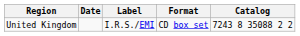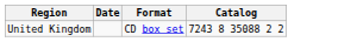 <table class="wikitable">
 <tr>
 <th>Region</th>
 <th>Date</th>
-<th>Label</th>
 <th>Format</th>
 <th>Catalog</th>
 </tr>
 <tr>
 <td>United Kingdom</td>
 <td></td>
-<td>I.R.S./<a href='#'>EMI</a></td>
 <td>CD <a href='#'>box set</a></td>
 <td>7243 8 35088 2 2</td>
 </tr>
 </table>
